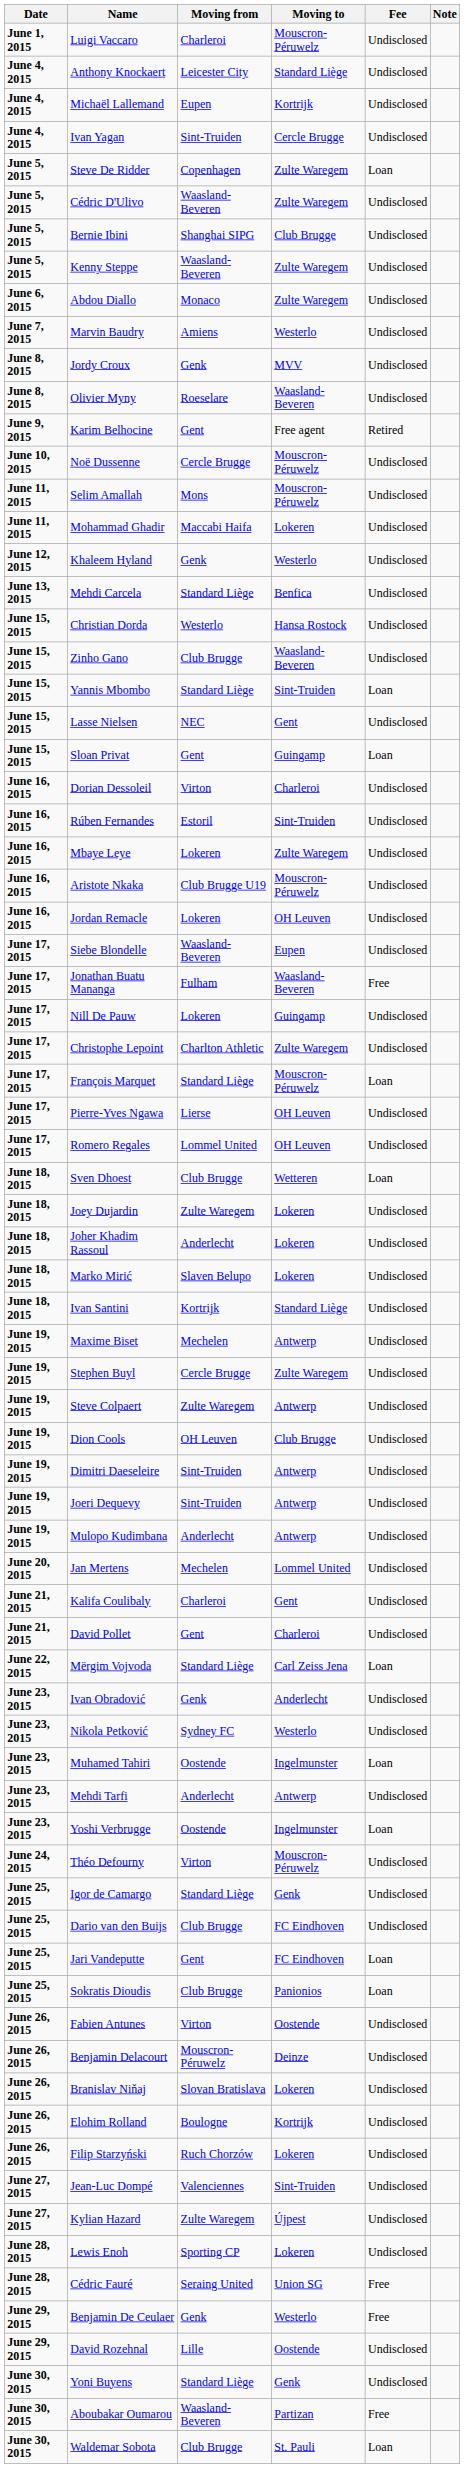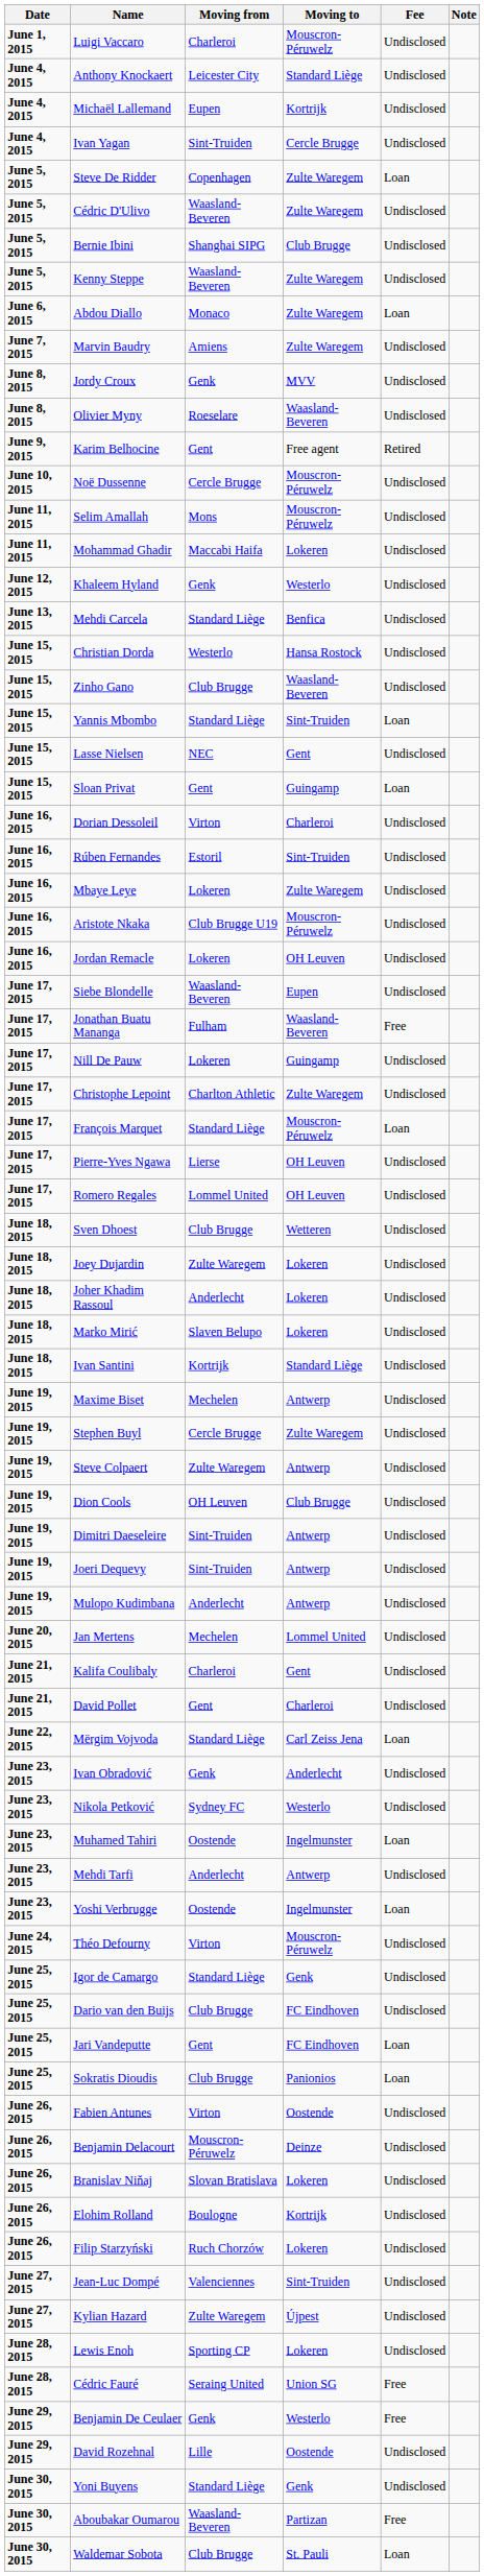 <table class="wikitable sortable">
 <tr>
 <th>Date</th>
 <th>Name</th>
 <th>Moving from</th>
 <th>Moving to</th>
 <th>Fee</th>
 <th>Note</th>
 </tr>
 <tr>
 <td><strong>June 1, 2015</strong></td>
 <td> <a href='#'>Luigi Vaccaro</a></td>
 <td> <a href='#'>Charleroi</a></td>
 <td> <a href='#'>Mouscron-Péruwelz</a></td>
 <td>Undisclosed </td>
 <td></td>
 </tr>
 <tr>
 <td><strong>June 4, 2015</strong></td>
 <td> <a href='#'>Anthony Knockaert</a></td>
 <td> <a href='#'>Leicester City</a></td>
 <td> <a href='#'>Standard Liège</a></td>
 <td>Undisclosed </td>
 <td></td>
 </tr>
 <tr>
 <td><strong>June 4, 2015</strong></td>
 <td> <a href='#'>Michaël Lallemand</a></td>
 <td> <a href='#'>Eupen</a></td>
 <td> <a href='#'>Kortrijk</a></td>
 <td>Undisclosed </td>
 <td></td>
 </tr>
 <tr>
 <td><strong>June 4, 2015</strong></td>
 <td> <a href='#'>Ivan Yagan</a></td>
 <td> <a href='#'>Sint-Truiden</a></td>
 <td> <a href='#'>Cercle Brugge</a></td>
 <td>Undisclosed </td>
 <td></td>
 </tr>
 <tr>
 <td><strong>June 5, 2015</strong></td>
 <td> <a href='#'>Steve De Ridder</a></td>
 <td> <a href='#'>Copenhagen</a></td>
 <td> <a href='#'>Zulte Waregem</a></td>
 <td>Loan </td>
 <td></td>
 </tr>
 <tr>
 <td><strong>June 5, 2015</strong></td>
 <td> <a href='#'>Cédric D'Ulivo</a></td>
 <td> <a href='#'>Waasland-Beveren</a></td>
 <td> <a href='#'>Zulte Waregem</a></td>
 <td>Undisclosed </td>
 <td></td>
 </tr>
 <tr>
 <td><strong>June 5, 2015</strong></td>
 <td> <a href='#'>Bernie Ibini</a></td>
 <td> <a href='#'>Shanghai SIPG</a></td>
 <td> <a href='#'>Club Brugge</a></td>
 <td>Undisclosed </td>
 <td align=center></td>
 </tr>
 <tr>
 <td><strong>June 5, 2015</strong></td>
 <td> <a href='#'>Kenny Steppe</a></td>
 <td> <a href='#'>Waasland-Beveren</a></td>
 <td> <a href='#'>Zulte Waregem</a></td>
 <td>Undisclosed </td>
 <td></td>
 </tr>
 <tr>
 <td><strong>June 6, 2015</strong></td>
 <td> <a href='#'>Abdou Diallo</a></td>
 <td> <a href='#'>Monaco</a></td>
 <td> <a href='#'>Zulte Waregem</a></td>
-<td>Undisclosed </td>
+<td>Loan </td>
 <td></td>
 </tr>
 <tr>
 <td><strong>June 7, 2015</strong></td>
 <td> <a href='#'>Marvin Baudry</a></td>
 <td> <a href='#'>Amiens</a></td>
-<td> <a href='#'>Westerlo</a></td>
+<td> <a href='#'>Zulte Waregem</a></td>
 <td>Undisclosed </td>
 <td></td>
 </tr>
 <tr>
 <td><strong>June 8, 2015</strong></td>
 <td> <a href='#'>Jordy Croux</a></td>
 <td> <a href='#'>Genk</a></td>
 <td> <a href='#'>MVV</a></td>
 <td>Undisclosed </td>
 <td align=center></td>
 </tr>
 <tr>
 <td><strong>June 8, 2015</strong></td>
 <td> <a href='#'>Olivier Myny</a></td>
 <td> <a href='#'>Roeselare</a></td>
 <td> <a href='#'>Waasland-Beveren</a></td>
 <td>Undisclosed </td>
 <td></td>
 </tr>
 <tr>
 <td><strong>June 9, 2015</strong></td>
 <td> <a href='#'>Karim Belhocine</a></td>
 <td> <a href='#'>Gent</a></td>
 <td>Free agent</td>
 <td>Retired </td>
 <td align=center></td>
 </tr>
 <tr>
 <td><strong>June 10, 2015</strong></td>
 <td> <a href='#'>Noë Dussenne</a></td>
 <td> <a href='#'>Cercle Brugge</a></td>
 <td> <a href='#'>Mouscron-Péruwelz</a></td>
 <td>Undisclosed </td>
 <td></td>
 </tr>
 <tr>
 <td><strong>June 11, 2015</strong></td>
 <td> <a href='#'>Selim Amallah</a></td>
 <td> <a href='#'>Mons</a></td>
 <td> <a href='#'>Mouscron-Péruwelz</a></td>
 <td>Undisclosed </td>
 <td></td>
 </tr>
 <tr>
 <td><strong>June 11, 2015</strong></td>
 <td> <a href='#'>Mohammad Ghadir</a></td>
 <td> <a href='#'>Maccabi Haifa</a></td>
 <td> <a href='#'>Lokeren</a></td>
 <td>Undisclosed </td>
 <td align=center></td>
 </tr>
 <tr>
 <td><strong>June 12, 2015</strong></td>
 <td> <a href='#'>Khaleem Hyland</a></td>
 <td> <a href='#'>Genk</a></td>
 <td> <a href='#'>Westerlo</a></td>
 <td>Undisclosed </td>
 <td></td>
 </tr>
 <tr>
 <td><strong>June 13, 2015</strong></td>
 <td> <a href='#'>Mehdi Carcela</a></td>
 <td> <a href='#'>Standard Liège</a></td>
 <td> <a href='#'>Benfica</a></td>
 <td>Undisclosed </td>
 <td></td>
 </tr>
 <tr>
 <td><strong>June 15, 2015</strong></td>
 <td> <a href='#'>Christian Dorda</a></td>
 <td> <a href='#'>Westerlo</a></td>
 <td> <a href='#'>Hansa Rostock</a></td>
 <td>Undisclosed </td>
 <td></td>
 </tr>
 <tr>
 <td><strong>June 15, 2015</strong></td>
 <td> <a href='#'>Zinho Gano</a></td>
 <td> <a href='#'>Club Brugge</a></td>
 <td> <a href='#'>Waasland-Beveren</a></td>
 <td>Undisclosed </td>
 <td></td>
 </tr>
 <tr>
 <td><strong>June 15, 2015</strong></td>
 <td> <a href='#'>Yannis Mbombo</a></td>
 <td> <a href='#'>Standard Liège</a></td>
 <td> <a href='#'>Sint-Truiden</a></td>
 <td>Loan </td>
 <td align=center></td>
 </tr>
 <tr>
 <td><strong>June 15, 2015</strong></td>
 <td> <a href='#'>Lasse Nielsen</a></td>
 <td> <a href='#'>NEC</a></td>
 <td> <a href='#'>Gent</a></td>
 <td>Undisclosed </td>
 <td align=center></td>
 </tr>
 <tr>
 <td><strong>June 15, 2015</strong></td>
 <td> <a href='#'>Sloan Privat</a></td>
 <td> <a href='#'>Gent</a></td>
 <td> <a href='#'>Guingamp</a></td>
 <td>Loan </td>
 <td align=center></td>
 </tr>
 <tr>
 <td><strong>June 16, 2015</strong></td>
 <td> <a href='#'>Dorian Dessoleil</a></td>
 <td> <a href='#'>Virton</a></td>
 <td> <a href='#'>Charleroi</a></td>
 <td>Undisclosed </td>
 <td></td>
 </tr>
 <tr>
 <td><strong>June 16, 2015</strong></td>
 <td> <a href='#'>Rúben Fernandes</a></td>
 <td> <a href='#'>Estoril</a></td>
 <td> <a href='#'>Sint-Truiden</a></td>
 <td>Undisclosed </td>
 <td></td>
 </tr>
 <tr>
 <td><strong>June 16, 2015</strong></td>
 <td> <a href='#'>Mbaye Leye</a></td>
 <td> <a href='#'>Lokeren</a></td>
 <td> <a href='#'>Zulte Waregem</a></td>
 <td>Undisclosed </td>
 <td></td>
 </tr>
 <tr>
 <td><strong>June 16, 2015</strong></td>
 <td> <a href='#'>Aristote Nkaka</a></td>
 <td> <a href='#'>Club Brugge U19</a></td>
 <td> <a href='#'>Mouscron-Péruwelz</a></td>
 <td>Undisclosed </td>
 <td></td>
 </tr>
 <tr>
 <td><strong>June 16, 2015</strong></td>
 <td> <a href='#'>Jordan Remacle</a></td>
 <td> <a href='#'>Lokeren</a></td>
 <td> <a href='#'>OH Leuven</a></td>
 <td>Undisclosed </td>
 <td></td>
 </tr>
 <tr>
 <td><strong>June 17, 2015</strong></td>
 <td> <a href='#'>Siebe Blondelle</a></td>
 <td> <a href='#'>Waasland-Beveren</a></td>
 <td> <a href='#'>Eupen</a></td>
 <td>Undisclosed </td>
 <td></td>
 </tr>
 <tr>
 <td><strong>June 17, 2015</strong></td>
 <td> <a href='#'>Jonathan Buatu Mananga</a></td>
 <td> <a href='#'>Fulham</a></td>
 <td> <a href='#'>Waasland-Beveren</a></td>
 <td>Free </td>
 <td></td>
 </tr>
 <tr>
 <td><strong>June 17, 2015</strong></td>
 <td> <a href='#'>Nill De Pauw</a></td>
 <td> <a href='#'>Lokeren</a></td>
 <td> <a href='#'>Guingamp</a></td>
 <td>Undisclosed </td>
 <td></td>
 </tr>
 <tr>
 <td><strong>June 17, 2015</strong></td>
 <td> <a href='#'>Christophe Lepoint</a></td>
 <td> <a href='#'>Charlton Athletic</a></td>
 <td> <a href='#'>Zulte Waregem</a></td>
 <td>Undisclosed </td>
 <td></td>
 </tr>
 <tr>
 <td><strong>June 17, 2015</strong></td>
 <td> <a href='#'>François Marquet</a></td>
 <td> <a href='#'>Standard Liège</a></td>
 <td> <a href='#'>Mouscron-Péruwelz</a></td>
 <td>Loan </td>
 <td align=center></td>
 </tr>
 <tr>
 <td><strong>June 17, 2015</strong></td>
 <td> <a href='#'>Pierre-Yves Ngawa</a></td>
 <td> <a href='#'>Lierse</a></td>
 <td> <a href='#'>OH Leuven</a></td>
 <td>Undisclosed </td>
 <td></td>
 </tr>
 <tr>
 <td><strong>June 17, 2015</strong></td>
 <td> <a href='#'>Romero Regales</a></td>
 <td> <a href='#'>Lommel United</a></td>
 <td> <a href='#'>OH Leuven</a></td>
 <td>Undisclosed </td>
 <td></td>
 </tr>
 <tr>
 <td><strong>June 18, 2015</strong></td>
 <td> <a href='#'>Sven Dhoest</a></td>
 <td> <a href='#'>Club Brugge</a></td>
 <td> <a href='#'>Wetteren</a></td>
-<td>Loan </td>
+<td>Undisclosed </td>
 <td align=center></td>
 </tr>
 <tr>
 <td><strong>June 18, 2015</strong></td>
 <td> <a href='#'>Joey Dujardin</a></td>
 <td> <a href='#'>Zulte Waregem</a></td>
 <td> <a href='#'>Lokeren</a></td>
 <td>Undisclosed </td>
 <td></td>
 </tr>
 <tr>
 <td><strong>June 18, 2015</strong></td>
 <td> <a href='#'>Joher Khadim Rassoul</a></td>
 <td> <a href='#'>Anderlecht</a></td>
 <td> <a href='#'>Lokeren</a></td>
 <td>Undisclosed </td>
 <td></td>
 </tr>
 <tr>
 <td><strong>June 18, 2015</strong></td>
 <td> <a href='#'>Marko Mirić</a></td>
 <td> <a href='#'>Slaven Belupo</a></td>
 <td> <a href='#'>Lokeren</a></td>
 <td>Undisclosed </td>
 <td></td>
 </tr>
 <tr>
 <td><strong>June 18, 2015</strong></td>
 <td> <a href='#'>Ivan Santini</a></td>
 <td> <a href='#'>Kortrijk</a></td>
 <td> <a href='#'>Standard Liège</a></td>
 <td>Undisclosed </td>
 <td></td>
 </tr>
 <tr>
 <td><strong>June 19, 2015</strong></td>
 <td> <a href='#'>Maxime Biset</a></td>
 <td> <a href='#'>Mechelen</a></td>
 <td> <a href='#'>Antwerp</a></td>
 <td>Undisclosed </td>
 <td></td>
 </tr>
 <tr>
 <td><strong>June 19, 2015</strong></td>
 <td> <a href='#'>Stephen Buyl</a></td>
 <td> <a href='#'>Cercle Brugge</a></td>
 <td> <a href='#'>Zulte Waregem</a></td>
 <td>Undisclosed </td>
 <td></td>
 </tr>
 <tr>
 <td><strong>June 19, 2015</strong></td>
 <td> <a href='#'>Steve Colpaert</a></td>
 <td> <a href='#'>Zulte Waregem</a></td>
 <td> <a href='#'>Antwerp</a></td>
 <td>Undisclosed </td>
 <td></td>
 </tr>
 <tr>
 <td><strong>June 19, 2015</strong></td>
 <td> <a href='#'>Dion Cools</a></td>
 <td> <a href='#'>OH Leuven</a></td>
 <td> <a href='#'>Club Brugge</a></td>
 <td>Undisclosed </td>
 <td></td>
 </tr>
 <tr>
 <td><strong>June 19, 2015</strong></td>
 <td> <a href='#'>Dimitri Daeseleire</a></td>
 <td> <a href='#'>Sint-Truiden</a></td>
 <td> <a href='#'>Antwerp</a></td>
 <td>Undisclosed </td>
 <td></td>
 </tr>
 <tr>
 <td><strong>June 19, 2015</strong></td>
 <td> <a href='#'>Joeri Dequevy</a></td>
 <td> <a href='#'>Sint-Truiden</a></td>
 <td> <a href='#'>Antwerp</a></td>
 <td>Undisclosed </td>
 <td></td>
 </tr>
 <tr>
 <td><strong>June 19, 2015</strong></td>
 <td> <a href='#'>Mulopo Kudimbana</a></td>
 <td> <a href='#'>Anderlecht</a></td>
 <td> <a href='#'>Antwerp</a></td>
 <td>Undisclosed </td>
 <td></td>
 </tr>
 <tr>
 <td><strong>June 20, 2015</strong></td>
 <td> <a href='#'>Jan Mertens</a></td>
 <td> <a href='#'>Mechelen</a></td>
 <td> <a href='#'>Lommel United</a></td>
 <td>Undisclosed </td>
 <td></td>
 </tr>
 <tr>
 <td><strong>June 21, 2015</strong></td>
 <td> <a href='#'>Kalifa Coulibaly</a></td>
 <td> <a href='#'>Charleroi</a></td>
 <td> <a href='#'>Gent</a></td>
 <td>Undisclosed </td>
 <td></td>
 </tr>
 <tr>
 <td><strong>June 21, 2015</strong></td>
 <td> <a href='#'>David Pollet</a></td>
 <td> <a href='#'>Gent</a></td>
 <td> <a href='#'>Charleroi</a></td>
 <td>Undisclosed </td>
 <td></td>
 </tr>
 <tr>
 <td><strong>June 22, 2015</strong></td>
 <td> <a href='#'>Mërgim Vojvoda</a></td>
 <td> <a href='#'>Standard Liège</a></td>
 <td> <a href='#'>Carl Zeiss Jena</a></td>
 <td>Loan </td>
 <td align=center></td>
 </tr>
 <tr>
 <td><strong>June 23, 2015</strong></td>
 <td> <a href='#'>Ivan Obradović</a></td>
 <td> <a href='#'>Genk</a></td>
 <td> <a href='#'>Anderlecht</a></td>
 <td>Undisclosed </td>
 <td></td>
 </tr>
 <tr>
 <td><strong>June 23, 2015</strong></td>
 <td> <a href='#'>Nikola Petković</a></td>
 <td> <a href='#'>Sydney FC</a></td>
 <td> <a href='#'>Westerlo</a></td>
 <td>Undisclosed </td>
 <td></td>
 </tr>
 <tr>
 <td><strong>June 23, 2015</strong></td>
 <td> <a href='#'>Muhamed Tahiri</a></td>
 <td> <a href='#'>Oostende</a></td>
 <td> <a href='#'>Ingelmunster</a></td>
 <td>Loan </td>
 <td></td>
 </tr>
 <tr>
 <td><strong>June 23, 2015</strong></td>
 <td> <a href='#'>Mehdi Tarfi</a></td>
 <td> <a href='#'>Anderlecht</a></td>
 <td> <a href='#'>Antwerp</a></td>
 <td>Undisclosed </td>
 <td></td>
 </tr>
 <tr>
 <td><strong>June 23, 2015</strong></td>
 <td> <a href='#'>Yoshi Verbrugge</a></td>
 <td> <a href='#'>Oostende</a></td>
 <td> <a href='#'>Ingelmunster</a></td>
 <td>Loan </td>
 <td></td>
 </tr>
 <tr>
 <td><strong>June 24, 2015</strong></td>
 <td> <a href='#'>Théo Defourny</a></td>
 <td> <a href='#'>Virton</a></td>
 <td> <a href='#'>Mouscron-Péruwelz</a></td>
 <td>Undisclosed </td>
 <td></td>
 </tr>
 <tr>
 <td><strong>June 25, 2015</strong></td>
 <td> <a href='#'>Igor de Camargo</a></td>
 <td> <a href='#'>Standard Liège</a></td>
 <td> <a href='#'>Genk</a></td>
 <td>Undisclosed </td>
 <td></td>
 </tr>
 <tr>
 <td><strong>June 25, 2015</strong></td>
 <td> <a href='#'>Dario van den Buijs</a></td>
 <td> <a href='#'>Club Brugge</a></td>
 <td> <a href='#'>FC Eindhoven</a></td>
 <td>Undisclosed</td>
 <td></td>
 </tr>
 <tr>
 <td><strong>June 25, 2015</strong></td>
 <td> <a href='#'>Jari Vandeputte</a></td>
 <td> <a href='#'>Gent</a></td>
 <td> <a href='#'>FC Eindhoven</a></td>
 <td>Loan </td>
 <td align=center></td>
 </tr>
 <tr>
 <td><strong>June 25, 2015</strong></td>
 <td> <a href='#'>Sokratis Dioudis</a></td>
 <td> <a href='#'>Club Brugge</a></td>
 <td> <a href='#'>Panionios</a></td>
 <td>Loan</td>
 <td></td>
 </tr>
 <tr>
 <td><strong>June 26, 2015</strong></td>
 <td> <a href='#'>Fabien Antunes</a></td>
 <td> <a href='#'>Virton</a></td>
 <td> <a href='#'>Oostende</a></td>
 <td>Undisclosed</td>
 <td></td>
 </tr>
 <tr>
 <td><strong>June 26, 2015</strong></td>
 <td> <a href='#'>Benjamin Delacourt</a></td>
 <td> <a href='#'>Mouscron-Péruwelz</a></td>
 <td> <a href='#'>Deinze</a></td>
 <td>Undisclosed</td>
 <td></td>
 </tr>
 <tr>
 <td><strong>June 26, 2015</strong></td>
 <td> <a href='#'>Branislav Niňaj</a></td>
 <td> <a href='#'>Slovan Bratislava</a></td>
 <td> <a href='#'>Lokeren</a></td>
 <td>Undisclosed</td>
 <td></td>
 </tr>
 <tr>
 <td><strong>June 26, 2015</strong></td>
 <td> <a href='#'>Elohim Rolland</a></td>
 <td> <a href='#'>Boulogne</a></td>
 <td> <a href='#'>Kortrijk</a></td>
 <td>Undisclosed</td>
 <td></td>
 </tr>
 <tr>
 <td><strong>June 26, 2015</strong></td>
 <td> <a href='#'>Filip Starzyński</a></td>
 <td> <a href='#'>Ruch Chorzów</a></td>
 <td> <a href='#'>Lokeren</a></td>
 <td>Undisclosed</td>
 <td></td>
 </tr>
 <tr>
 <td><strong>June 27, 2015</strong></td>
 <td> <a href='#'>Jean-Luc Dompé</a></td>
 <td> <a href='#'>Valenciennes</a></td>
 <td> <a href='#'>Sint-Truiden</a></td>
 <td>Undisclosed</td>
 <td></td>
 </tr>
 <tr>
 <td><strong>June 27, 2015</strong></td>
 <td> <a href='#'>Kylian Hazard</a></td>
 <td> <a href='#'>Zulte Waregem</a></td>
 <td> <a href='#'>Újpest</a></td>
 <td>Undisclosed</td>
 <td></td>
 </tr>
 <tr>
 <td><strong>June 28, 2015</strong></td>
 <td> <a href='#'>Lewis Enoh</a></td>
 <td> <a href='#'>Sporting CP</a></td>
 <td> <a href='#'>Lokeren</a></td>
 <td>Undisclosed</td>
 <td></td>
 </tr>
 <tr>
 <td><strong>June 28, 2015</strong></td>
 <td> <a href='#'>Cédric Fauré</a></td>
 <td> <a href='#'>Seraing United</a></td>
 <td> <a href='#'>Union SG</a></td>
 <td>Free </td>
 <td></td>
 </tr>
 <tr>
 <td><strong>June 29, 2015</strong></td>
 <td> <a href='#'>Benjamin De Ceulaer</a></td>
 <td> <a href='#'>Genk</a></td>
 <td> <a href='#'>Westerlo</a></td>
 <td>Free</td>
 <td></td>
 </tr>
 <tr>
 <td><strong>June 29, 2015</strong></td>
 <td> <a href='#'>David Rozehnal</a></td>
 <td> <a href='#'>Lille</a></td>
 <td> <a href='#'>Oostende</a></td>
 <td>Undisclosed</td>
 <td></td>
 </tr>
 <tr>
 <td><strong>June 30, 2015</strong></td>
 <td> <a href='#'>Yoni Buyens</a></td>
 <td> <a href='#'>Standard Liège</a></td>
 <td> <a href='#'>Genk</a></td>
 <td>Undisclosed</td>
 <td align=center></td>
 </tr>
 <tr>
 <td><strong>June 30, 2015</strong></td>
 <td> <a href='#'>Aboubakar Oumarou</a></td>
 <td> <a href='#'>Waasland-Beveren</a></td>
 <td> <a href='#'>Partizan</a></td>
 <td>Free</td>
 <td></td>
 </tr>
 <tr>
 <td><strong>June 30, 2015</strong></td>
 <td> <a href='#'>Waldemar Sobota</a></td>
 <td> <a href='#'>Club Brugge</a></td>
 <td> <a href='#'>St. Pauli</a></td>
 <td>Loan</td>
 <td align=center></td>
 </tr>
 </table>
